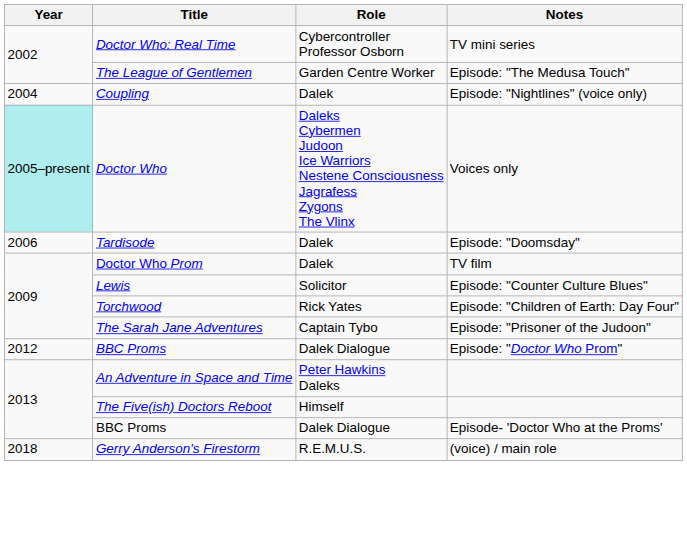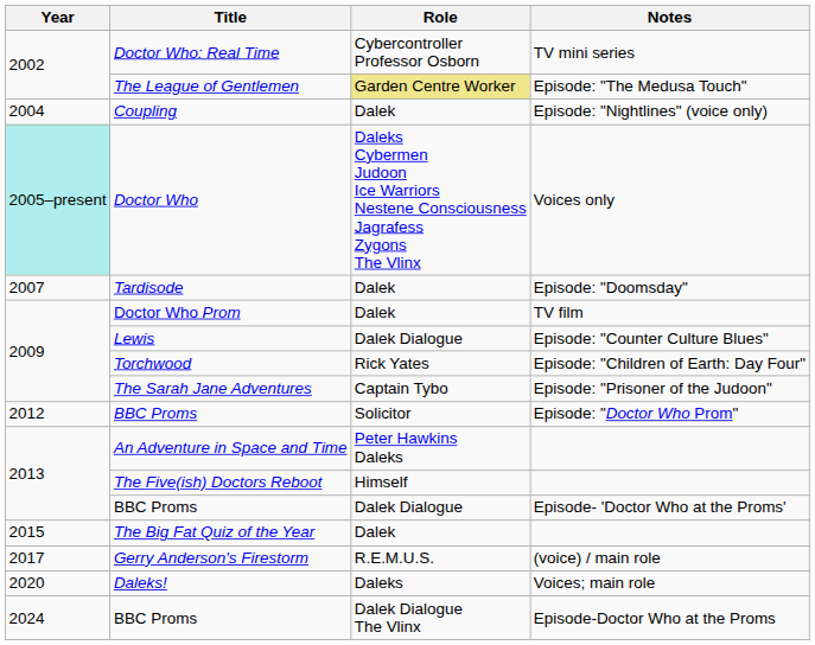 <table class="wikitable">
 <tr>
 <th>Year</th>
 <th>Title</th>
 <th>Role</th>
 <th>Notes</th>
 </tr>
 <tr>
 <td rowspan=2>2002</td>
 <td><em><a href='#'>Doctor Who: Real Time</a></em></td>
 <td>Cybercontroller<br>Professor Osborn</td>
 <td>TV mini series</td>
 </tr>
 <tr>
 <td><em><a href='#'>The League of Gentlemen</a></em></td>
-<td>Garden Centre Worker</td>
+<td style="background: khaki;">Garden Centre Worker</td>
 <td>Episode: "The Medusa Touch"</td>
 </tr>
 <tr>
 <td>2004</td>
 <td><em><a href='#'>Coupling</a></em></td>
 <td>Dalek</td>
 <td>Episode: "Nightlines" (voice only)</td>
 </tr>
 <tr>
 <td style="background: paleturquoise;">2005–present</td>
 <td><em><a href='#'>Doctor Who</a></em></td>
 <td><a href='#'>Daleks</a><br><a href='#'>Cybermen</a><br><a href='#'>Judoon</a><br><a href='#'>Ice Warriors</a><br><a href='#'>Nestene Consciousness</a><br><a href='#'>Jagrafess</a><br><a href='#'>Zygons</a><br><a href='#'>The Vlinx</a></td>
 <td>Voices only</td>
 </tr>
 <tr>
-<td>2006</td>
+<td>2007</td>
 <td><em><a href='#'>Tardisode</a></em></td>
 <td>Dalek</td>
 <td>Episode: "Doomsday"</td>
 </tr>
 <tr>
 <td rowspan=4>2009</td>
 <td><em><a href='#'></em>Doctor Who<em> Prom</a></em></td>
 <td>Dalek</td>
 <td>TV film</td>
 </tr>
 <tr>
 <td><em><a href='#'>Lewis</a></em></td>
-<td>Solicitor</td>
+<td>Dalek Dialogue</td>
 <td>Episode: "Counter Culture Blues"</td>
 </tr>
 <tr>
 <td><em><a href='#'>Torchwood</a></em></td>
 <td>Rick Yates</td>
 <td>Episode: "Children of Earth: Day Four"</td>
 </tr>
 <tr>
 <td><em><a href='#'>The Sarah Jane Adventures</a></em></td>
 <td>Captain Tybo</td>
 <td>Episode: "Prisoner of the Judoon"</td>
 </tr>
 <tr>
 <td>2012</td>
 <td><em><a href='#'>BBC Proms</a></em></td>
-<td>Dalek Dialogue</td>
+<td>Solicitor</td>
 <td>Episode: "<a href='#'><em>Doctor Who</em> Prom</a>"</td>
 </tr>
 <tr>
 <td rowspan="3">2013</td>
 <td><em><a href='#'>An Adventure in Space and Time</a></em></td>
 <td><a href='#'>Peter Hawkins</a><br>Daleks</td>
 <td></td>
 </tr>
 <tr>
 <td><em><a href='#'>The Five(ish) Doctors Reboot</a></em></td>
 <td>Himself</td>
 <td></td>
 </tr>
 <tr>
 <td>BBC Proms</td>
 <td>Dalek Dialogue</td>
 <td>Episode- 'Doctor Who at the Proms'</td>
 </tr>
 <tr>
-<td>2018</td>
+<td>2015</td>
+<td><em><a href='#'>The Big Fat Quiz of the Year</a></em></td>
+<td>Dalek</td>
+<td></td>
+</tr>
+<tr>
+<td>2017</td>
 <td><em><a href='#'>Gerry Anderson's Firestorm</a></em></td>
 <td>R.E.M.U.S.</td>
 <td>(voice) / main role</td>
 </tr>
+<tr>
+<td>2020</td>
+<td><em><a href='#'>Daleks!</a></em></td>
+<td>Daleks</td>
+<td>Voices; main role</td>
+</tr>
+<tr>
+<td>2024</td>
+<td>BBC Proms</td>
+<td>Dalek Dialogue<br>The Vlinx</td>
+<td>Episode-Doctor Who at the Proms</td>
+</tr>
 </table>
